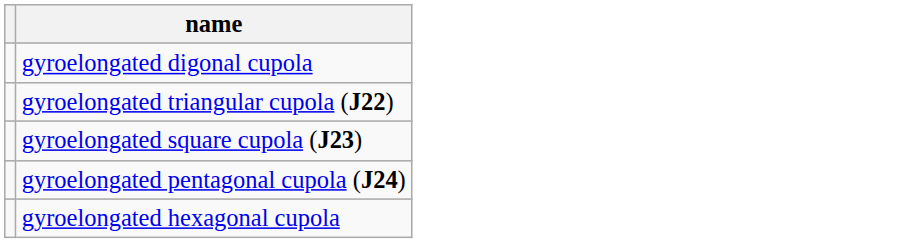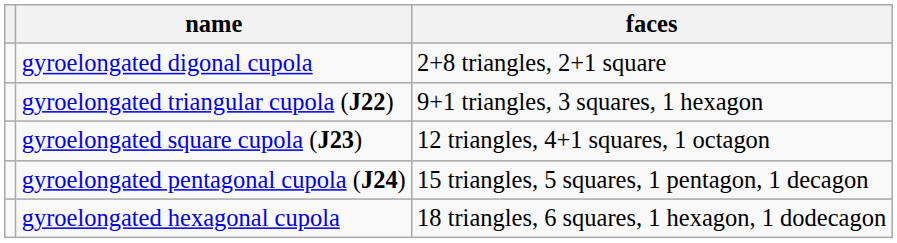 <table class="wikitable">
 <tr>
 <th></th>
 <th>name</th>
+<th>faces</th>
 </tr>
 <tr>
 <td></td>
 <td><a href='#'>gyroelongated digonal cupola</a></td>
+<td>2+8 triangles, 2+1 square</td>
 </tr>
 <tr>
 <td></td>
 <td><a href='#'>gyroelongated triangular cupola</a> (<strong>J22</strong>)</td>
+<td>9+1 triangles, 3 squares, 1 hexagon</td>
 </tr>
 <tr>
 <td></td>
 <td><a href='#'>gyroelongated square cupola</a> (<strong>J23</strong>)</td>
+<td>12 triangles, 4+1 squares, 1 octagon</td>
 </tr>
 <tr>
 <td></td>
 <td><a href='#'>gyroelongated pentagonal cupola</a> (<strong>J24</strong>)</td>
+<td>15 triangles, 5 squares, 1 pentagon, 1 decagon</td>
 </tr>
 <tr>
 <td></td>
 <td><a href='#'>gyroelongated hexagonal cupola</a></td>
+<td>18 triangles, 6 squares, 1 hexagon, 1 dodecagon</td>
 </tr>
 </table>
